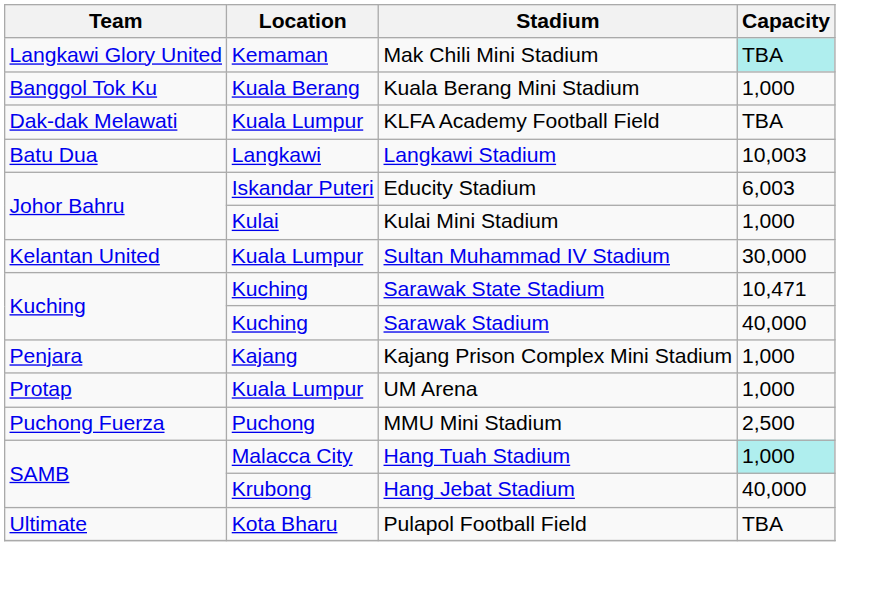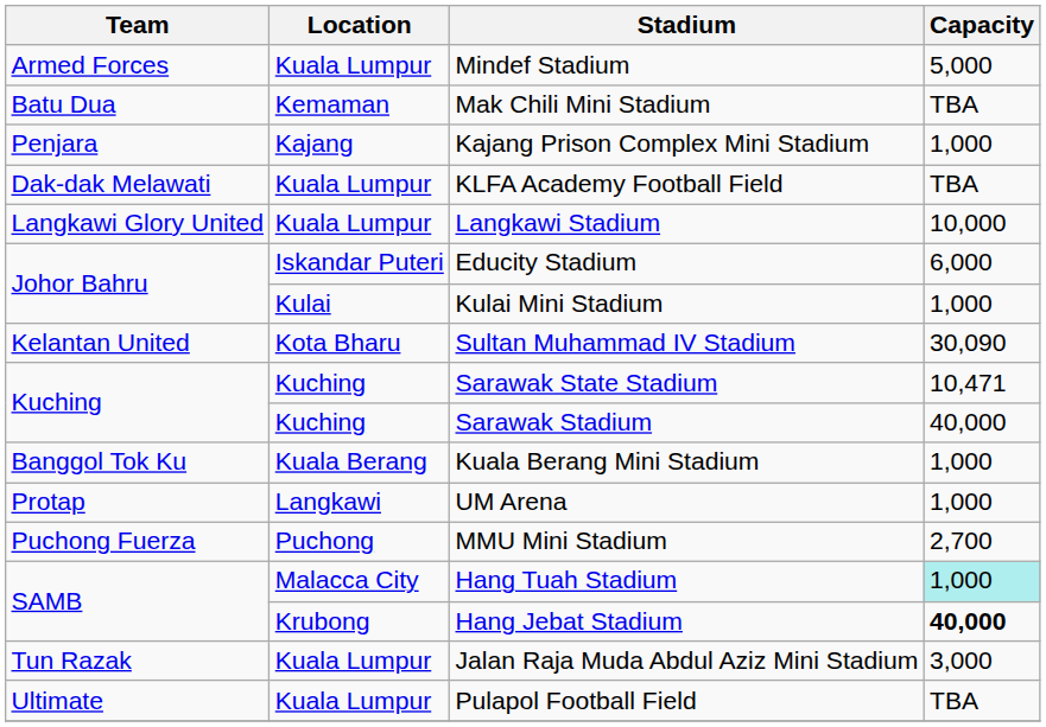 <table class="wikitable sortable">
 <tr>
 <th>Team</th>
 <th>Location</th>
 <th>Stadium</th>
 <th>Capacity</th>
 </tr>
 <tr>
-<td><a href='#'>Langkawi Glory United</a></td>
+<td><a href='#'>Armed Forces</a></td>
+<td><a href='#'>Kuala Lumpur</a></td>
+<td>Mindef Stadium</td>
+<td>5,000</td>
+</tr>
+<tr>
+<td><a href='#'>Batu Dua</a></td>
 <td><a href='#'>Kemaman</a></td>
 <td>Mak Chili Mini Stadium</td>
-<td style="background: paleturquoise;">TBA</td>
+<td>TBA</td>
 </tr>
 <tr>
-<td><a href='#'>Banggol Tok Ku</a></td>
-<td><a href='#'>Kuala Berang</a></td>
-<td>Kuala Berang Mini Stadium</td>
+<td><a href='#'>Penjara</a></td>
+<td><a href='#'>Kajang</a></td>
+<td>Kajang Prison Complex Mini Stadium</td>
 <td>1,000</td>
 </tr>
 <tr>
 <td><a href='#'>Dak-dak Melawati</a></td>
 <td><a href='#'>Kuala Lumpur</a></td>
 <td>KLFA Academy Football Field</td>
 <td>TBA</td>
 </tr>
 <tr>
-<td><a href='#'>Batu Dua</a></td>
-<td><a href='#'>Langkawi</a></td>
+<td><a href='#'>Langkawi Glory United</a></td>
+<td><a href='#'>Kuala Lumpur</a></td>
 <td><a href='#'>Langkawi Stadium</a></td>
-<td>10,003</td>
+<td>10,000</td>
 </tr>
 <tr>
 <td rowspan=2><a href='#'>Johor Bahru</a></td>
 <td><a href='#'>Iskandar Puteri</a></td>
 <td>Educity Stadium</td>
-<td>6,003</td>
+<td>6,000</td>
 </tr>
 <tr>
 <td><a href='#'>Kulai</a></td>
 <td>Kulai Mini Stadium</td>
 <td>1,000</td>
 </tr>
 <tr>
 <td><a href='#'>Kelantan United</a></td>
-<td><a href='#'>Kuala Lumpur</a></td>
+<td><a href='#'>Kota Bharu</a></td>
 <td><a href='#'>Sultan Muhammad IV Stadium</a></td>
-<td>30,000</td>
+<td>30,090</td>
 </tr>
 <tr>
 <td rowspan=2><a href='#'>Kuching</a></td>
 <td><a href='#'>Kuching</a></td>
 <td><a href='#'>Sarawak State Stadium</a></td>
 <td>10,471</td>
 </tr>
 <tr>
 <td><a href='#'>Kuching</a></td>
 <td><a href='#'>Sarawak Stadium</a></td>
 <td>40,000</td>
 </tr>
 <tr>
-<td><a href='#'>Penjara</a></td>
-<td><a href='#'>Kajang</a></td>
-<td>Kajang Prison Complex Mini Stadium</td>
+<td><a href='#'>Banggol Tok Ku</a></td>
+<td><a href='#'>Kuala Berang</a></td>
+<td>Kuala Berang Mini Stadium</td>
 <td>1,000</td>
 </tr>
 <tr>
 <td><a href='#'>Protap</a></td>
-<td><a href='#'>Kuala Lumpur</a></td>
+<td><a href='#'>Langkawi</a></td>
 <td>UM Arena</td>
 <td>1,000</td>
 </tr>
 <tr>
 <td><a href='#'>Puchong Fuerza</a></td>
 <td><a href='#'>Puchong</a></td>
 <td>MMU Mini Stadium</td>
-<td>2,500</td>
+<td>2,700</td>
 </tr>
 <tr>
 <td rowspan=2><a href='#'>SAMB</a></td>
 <td><a href='#'>Malacca City</a></td>
 <td><a href='#'>Hang Tuah Stadium</a></td>
 <td style="background: paleturquoise;">1,000</td>
 </tr>
 <tr>
 <td><a href='#'>Krubong</a></td>
 <td><a href='#'>Hang Jebat Stadium</a></td>
-<td>40,000</td>
+<td><strong>40,000</strong></td>
+</tr>
+<tr>
+<td><a href='#'>Tun Razak</a></td>
+<td><a href='#'>Kuala Lumpur</a></td>
+<td>Jalan Raja Muda Abdul Aziz Mini Stadium</td>
+<td>3,000</td>
 </tr>
 <tr>
 <td><a href='#'>Ultimate</a></td>
-<td><a href='#'>Kota Bharu</a></td>
+<td><a href='#'>Kuala Lumpur</a></td>
 <td>Pulapol Football Field</td>
 <td>TBA</td>
 </tr>
 <tr>
 </tr>
 </table>
